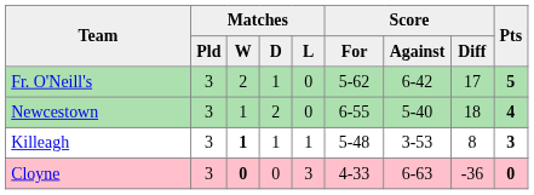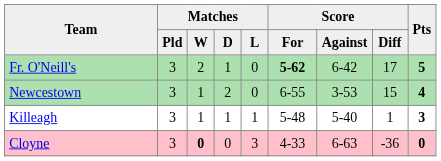 <table style=border-collapse:collapse border=1 cellspacing=0 cellpadding=5>
 <tr align=center bgcolor=#efefef>
 <th rowspan=2 width=165>Team</th>
 <th colspan=4>Matches</th>
 <th colspan=3>Score</th>
 <th rowspan=2width=20>Pts</th>
 </tr>
 <tr align=center bgcolor=#efefef>
 <th width=20>Pld</th>
 <th width=20>W</th>
 <th width=20>D</th>
 <th width=20>L</th>
 <th width=45>For</th>
 <th width=45>Against</th>
 <th width=30>Diff</th>
 </tr>
 <tr align=center style="background:#ACE1AF;">
 <td style="text-align:left;"><a href='#'>Fr. O'Neill's</a></td>
 <td>3</td>
 <td>2</td>
 <td>1</td>
 <td>0</td>
-<td>5-62</td>
+<td><strong>5-62</strong></td>
 <td>6-42</td>
 <td>17</td>
 <td><strong>5</strong></td>
 </tr>
 <tr align=center style="background:#ACE1AF;">
 <td style="text-align:left;"><a href='#'>Newcestown</a></td>
 <td>3</td>
 <td>1</td>
 <td>2</td>
 <td>0</td>
 <td>6-55</td>
-<td>5-40</td>
-<td>18</td>
+<td>3-53</td>
+<td>15</td>
 <td><strong>4</strong></td>
 </tr>
 <tr align=center>
 <td style="text-align:left;"><a href='#'>Killeagh</a></td>
 <td>3</td>
-<td><strong>1</strong></td>
+<td>1</td>
 <td>1</td>
 <td>1</td>
 <td>5-48</td>
-<td>3-53</td>
-<td>8</td>
+<td>5-40</td>
+<td>1</td>
 <td><strong>3</strong></td>
 </tr>
 <tr align=center style="background:#FFC0CB;">
 <td style="text-align:left;"><a href='#'>Cloyne</a></td>
 <td>3</td>
 <td><strong>0</strong></td>
 <td>0</td>
 <td>3</td>
 <td>4-33</td>
 <td>6-63</td>
 <td>-36</td>
 <td><strong>0</strong></td>
 </tr>
 </table>
